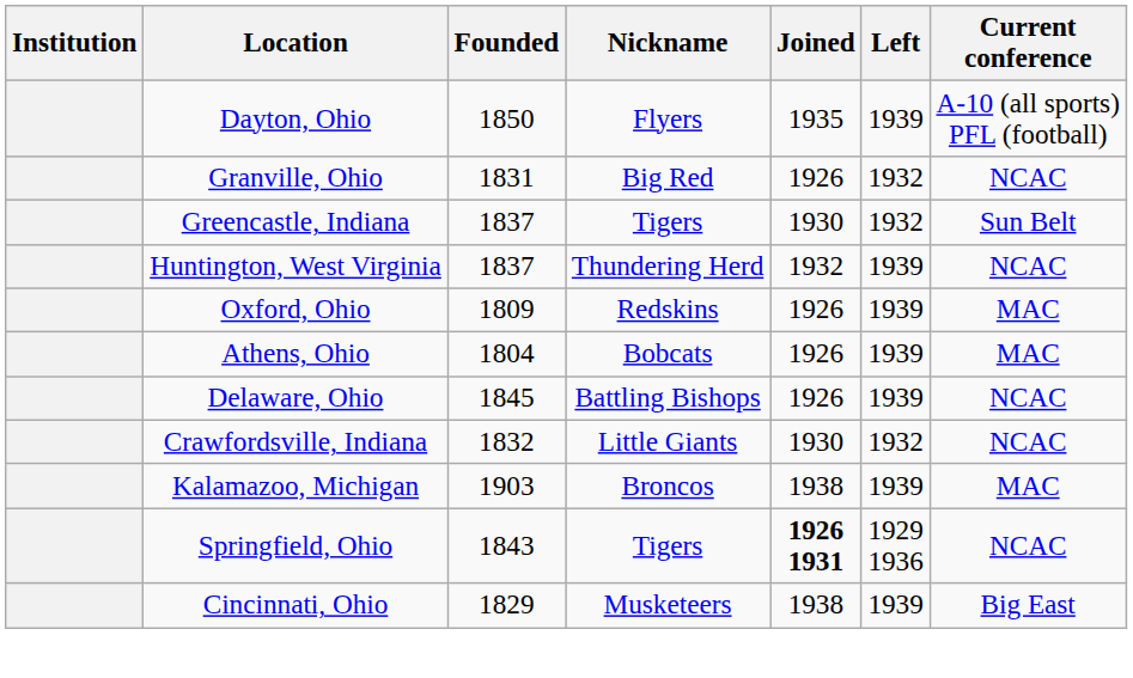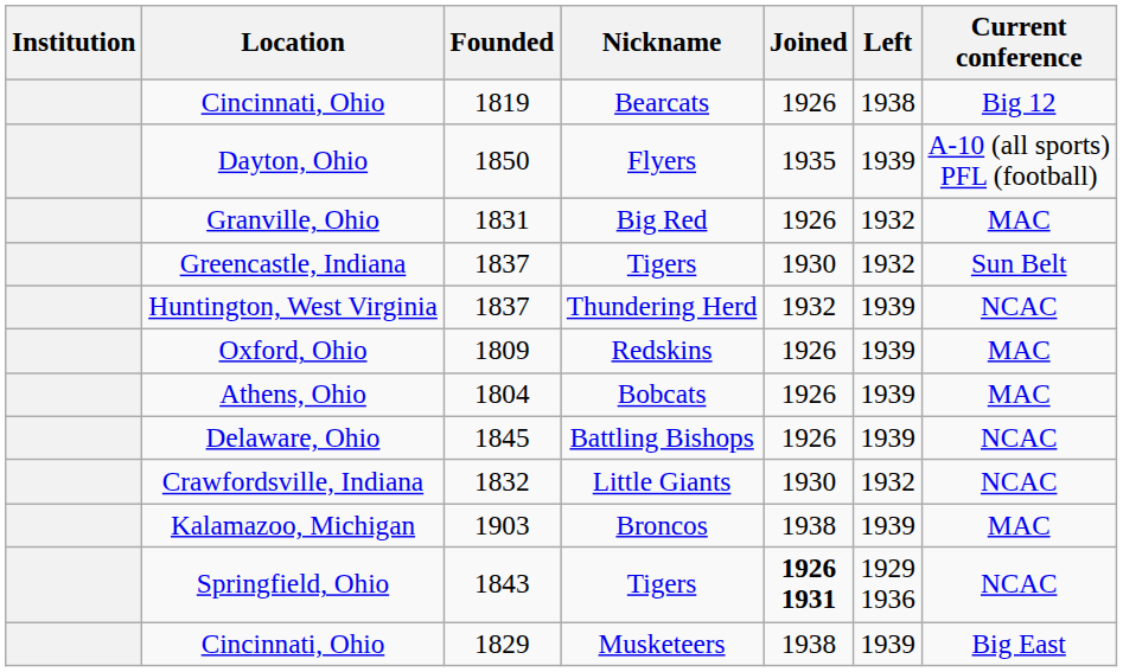 <table class="wikitable sortable" style="text-align:center">
 <tr>
 <th>Institution</th>
 <th>Location</th>
 <th>Founded</th>
 <th>Nickname</th>
 <th>Joined</th>
 <th>Left</th>
 <th>Current<br>conference</th>
+</tr>
+<tr>
+<th></th>
+<td><a href='#'>Cincinnati, Ohio</a></td>
+<td>1819</td>
+<td><a href='#'>Bearcats</a></td>
+<td>1926</td>
+<td>1938</td>
+<td><a href='#'>Big 12</a></td>
 </tr>
 <tr>
 <th></th>
 <td><a href='#'>Dayton, Ohio</a></td>
 <td>1850</td>
 <td><a href='#'>Flyers</a></td>
 <td>1935</td>
 <td>1939</td>
 <td><a href='#'>A-10</a> (all sports)<br><a href='#'>PFL</a> (football)</td>
 </tr>
 <tr>
 <th></th>
 <td><a href='#'>Granville, Ohio</a></td>
 <td>1831</td>
 <td><a href='#'>Big Red</a></td>
 <td>1926</td>
 <td>1932</td>
-<td><a href='#'>NCAC</a></td>
+<td><a href='#'>MAC</a></td>
 </tr>
 <tr>
 <th></th>
 <td><a href='#'>Greencastle, Indiana</a></td>
 <td>1837</td>
 <td><a href='#'>Tigers</a></td>
 <td>1930</td>
 <td>1932</td>
 <td><a href='#'>Sun Belt</a></td>
 </tr>
 <tr>
 <th></th>
 <td><a href='#'>Huntington, West Virginia</a></td>
 <td>1837</td>
 <td><a href='#'>Thundering Herd</a></td>
 <td>1932</td>
 <td>1939</td>
 <td><a href='#'>NCAC</a></td>
 </tr>
 <tr>
 <th></th>
 <td><a href='#'>Oxford, Ohio</a></td>
 <td>1809</td>
 <td><a href='#'>Redskins</a></td>
 <td>1926</td>
 <td>1939</td>
 <td><a href='#'>MAC</a></td>
 </tr>
 <tr>
 <th></th>
 <td><a href='#'>Athens, Ohio</a></td>
 <td>1804</td>
 <td><a href='#'>Bobcats</a></td>
 <td>1926</td>
 <td>1939</td>
 <td><a href='#'>MAC</a></td>
 </tr>
 <tr>
 <th></th>
 <td><a href='#'>Delaware, Ohio</a></td>
 <td>1845</td>
 <td><a href='#'>Battling Bishops</a></td>
 <td>1926</td>
 <td>1939</td>
 <td><a href='#'>NCAC</a></td>
 </tr>
 <tr>
 <th></th>
 <td><a href='#'>Crawfordsville, Indiana</a></td>
 <td>1832</td>
 <td><a href='#'>Little Giants</a></td>
 <td>1930</td>
 <td>1932</td>
 <td><a href='#'>NCAC</a></td>
 </tr>
 <tr>
 <th></th>
 <td><a href='#'>Kalamazoo, Michigan</a></td>
 <td>1903</td>
 <td><a href='#'>Broncos</a></td>
 <td>1938</td>
 <td>1939</td>
 <td><a href='#'>MAC</a></td>
 </tr>
 <tr>
 <th></th>
 <td><a href='#'>Springfield, Ohio</a></td>
 <td>1843</td>
 <td><a href='#'>Tigers</a></td>
 <td><strong>1926<br>1931</strong></td>
 <td>1929<br>1936</td>
 <td><a href='#'>NCAC</a></td>
 </tr>
 <tr>
 <th></th>
 <td><a href='#'>Cincinnati, Ohio</a></td>
 <td>1829</td>
 <td><a href='#'>Musketeers</a></td>
 <td>1938</td>
 <td>1939</td>
 <td><a href='#'>Big East</a></td>
 </tr>
 </table>
